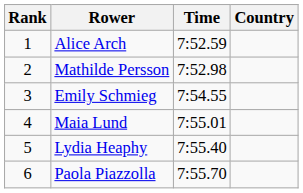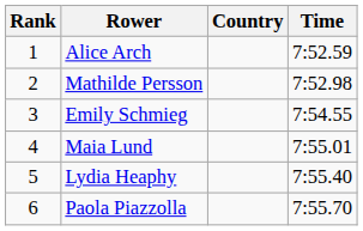 <table class="wikitable" style="text-align:center">
 <tr>
 <th>Rank</th>
 <th>Rower</th>
+<th>Country</th>
 <th>Time</th>
-<th>Country</th>
 </tr>
 <tr>
 <td>1</td>
 <td align="left"><a href='#'>Alice Arch</a></td>
+<td align="left"></td>
 <td>7:52.59</td>
-<td align="left"></td>
 </tr>
 <tr>
 <td>2</td>
 <td align="left"><a href='#'>Mathilde Persson</a></td>
+<td align="left"></td>
 <td>7:52.98</td>
-<td align="left"></td>
 </tr>
 <tr>
 <td>3</td>
 <td align="left"><a href='#'>Emily Schmieg</a></td>
+<td align="left"></td>
 <td>7:54.55</td>
-<td align="left"></td>
 </tr>
 <tr>
 <td>4</td>
 <td align="left"><a href='#'>Maia Lund</a></td>
+<td align="left"></td>
 <td>7:55.01</td>
-<td align="left"></td>
 </tr>
 <tr>
 <td>5</td>
 <td align="left"><a href='#'>Lydia Heaphy</a></td>
+<td align="left"></td>
 <td>7:55.40</td>
-<td align="left"></td>
 </tr>
 <tr>
 <td>6</td>
 <td align="left"><a href='#'>Paola Piazzolla</a></td>
+<td align="left"></td>
 <td>7:55.70</td>
-<td align="left"></td>
 </tr>
 </table>
